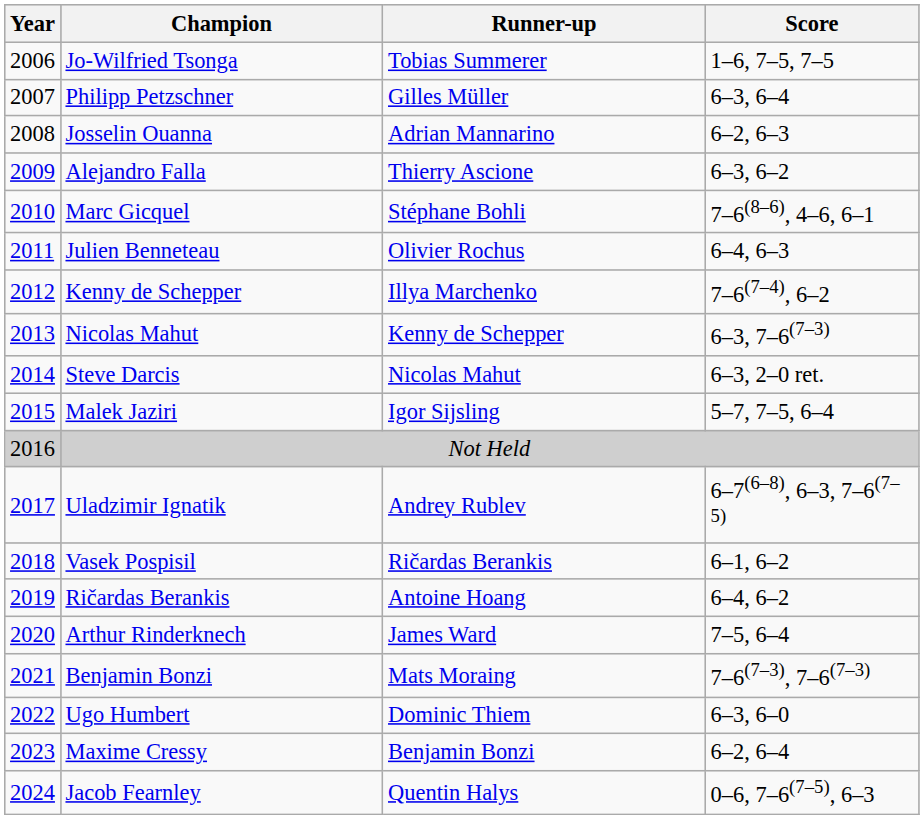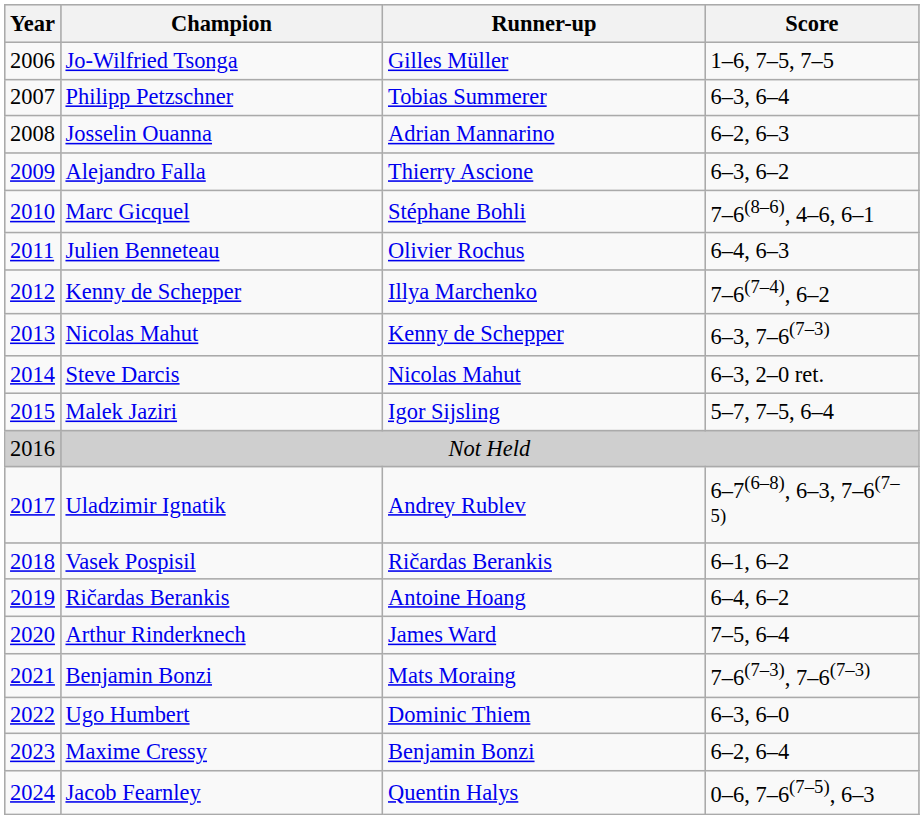 <table class="wikitable" style="font-size:90%">
 <tr>
 <th>Year</th>
 <th width="200">Champion</th>
 <th width="200">Runner-up</th>
 <th width="130">Score</th>
 </tr>
 <tr>
 <td>2006</td>
 <td> <a href='#'>Jo-Wilfried Tsonga</a></td>
-<td> <a href='#'>Tobias Summerer</a></td>
+<td> <a href='#'>Gilles Müller</a></td>
 <td>1–6, 7–5, 7–5</td>
 </tr>
 <tr>
 <td>2007</td>
 <td> <a href='#'>Philipp Petzschner</a></td>
-<td> <a href='#'>Gilles Müller</a></td>
+<td> <a href='#'>Tobias Summerer</a></td>
 <td>6–3, 6–4</td>
 </tr>
 <tr>
 <td>2008</td>
 <td> <a href='#'>Josselin Ouanna</a></td>
 <td> <a href='#'>Adrian Mannarino</a></td>
 <td>6–2, 6–3</td>
 </tr>
 <tr>
 <td><a href='#'>2009</a></td>
 <td> <a href='#'>Alejandro Falla</a></td>
 <td> <a href='#'>Thierry Ascione</a></td>
 <td>6–3, 6–2</td>
 </tr>
 <tr>
 <td><a href='#'>2010</a></td>
 <td> <a href='#'>Marc Gicquel</a></td>
 <td> <a href='#'>Stéphane Bohli</a></td>
 <td>7–6<sup>(8–6)</sup>, 4–6, 6–1</td>
 </tr>
 <tr>
 <td><a href='#'>2011</a></td>
 <td> <a href='#'>Julien Benneteau</a></td>
 <td> <a href='#'>Olivier Rochus</a></td>
 <td>6–4, 6–3</td>
 </tr>
 <tr>
 <td><a href='#'>2012</a></td>
 <td> <a href='#'>Kenny de Schepper</a></td>
 <td> <a href='#'>Illya Marchenko</a></td>
 <td>7–6<sup>(7–4)</sup>, 6–2</td>
 </tr>
 <tr>
 <td><a href='#'>2013</a></td>
 <td> <a href='#'>Nicolas Mahut</a></td>
 <td> <a href='#'>Kenny de Schepper</a></td>
 <td>6–3, 7–6<sup>(7–3)</sup></td>
 </tr>
 <tr>
 <td><a href='#'>2014</a></td>
 <td> <a href='#'>Steve Darcis</a></td>
 <td> <a href='#'>Nicolas Mahut</a></td>
 <td>6–3, 2–0 ret.</td>
 </tr>
 <tr>
 <td><a href='#'>2015</a></td>
 <td> <a href='#'>Malek Jaziri</a></td>
 <td> <a href='#'>Igor Sijsling</a></td>
 <td>5–7, 7–5, 6–4</td>
 </tr>
 <tr>
 <td style="background:#cfcfcf">2016</td>
 <td colspan=3 align=center style="background:#cfcfcf"><em>Not Held</em></td>
 </tr>
 <tr>
 <td><a href='#'>2017</a></td>
 <td> <a href='#'>Uladzimir Ignatik</a></td>
 <td> <a href='#'>Andrey Rublev</a></td>
 <td>6–7<sup>(6–8)</sup>, 6–3, 7–6<sup>(7–5)</sup></td>
 </tr>
 <tr>
 <td><a href='#'>2018</a></td>
 <td> <a href='#'>Vasek Pospisil</a></td>
 <td> <a href='#'>Ričardas Berankis</a></td>
 <td>6–1, 6–2</td>
 </tr>
 <tr>
 <td><a href='#'>2019</a></td>
 <td> <a href='#'>Ričardas Berankis</a></td>
 <td> <a href='#'>Antoine Hoang</a></td>
 <td>6–4, 6–2</td>
 </tr>
 <tr>
 <td><a href='#'>2020</a></td>
 <td> <a href='#'>Arthur Rinderknech</a></td>
 <td> <a href='#'>James Ward</a></td>
 <td>7–5, 6–4</td>
 </tr>
 <tr>
 <td><a href='#'>2021</a></td>
 <td> <a href='#'>Benjamin Bonzi</a></td>
 <td> <a href='#'>Mats Moraing</a></td>
 <td>7–6<sup>(7–3)</sup>, 7–6<sup>(7–3)</sup></td>
 </tr>
 <tr>
 <td><a href='#'>2022</a></td>
 <td> <a href='#'>Ugo Humbert</a></td>
 <td> <a href='#'>Dominic Thiem</a></td>
 <td>6–3, 6–0</td>
 </tr>
 <tr>
 <td><a href='#'>2023</a></td>
 <td> <a href='#'>Maxime Cressy</a></td>
 <td> <a href='#'>Benjamin Bonzi</a></td>
 <td>6–2, 6–4</td>
 </tr>
 <tr>
 <td><a href='#'>2024</a></td>
 <td> <a href='#'>Jacob Fearnley</a></td>
 <td> <a href='#'>Quentin Halys</a></td>
 <td>0–6, 7–6<sup>(7–5)</sup>, 6–3</td>
 </tr>
 </table>
